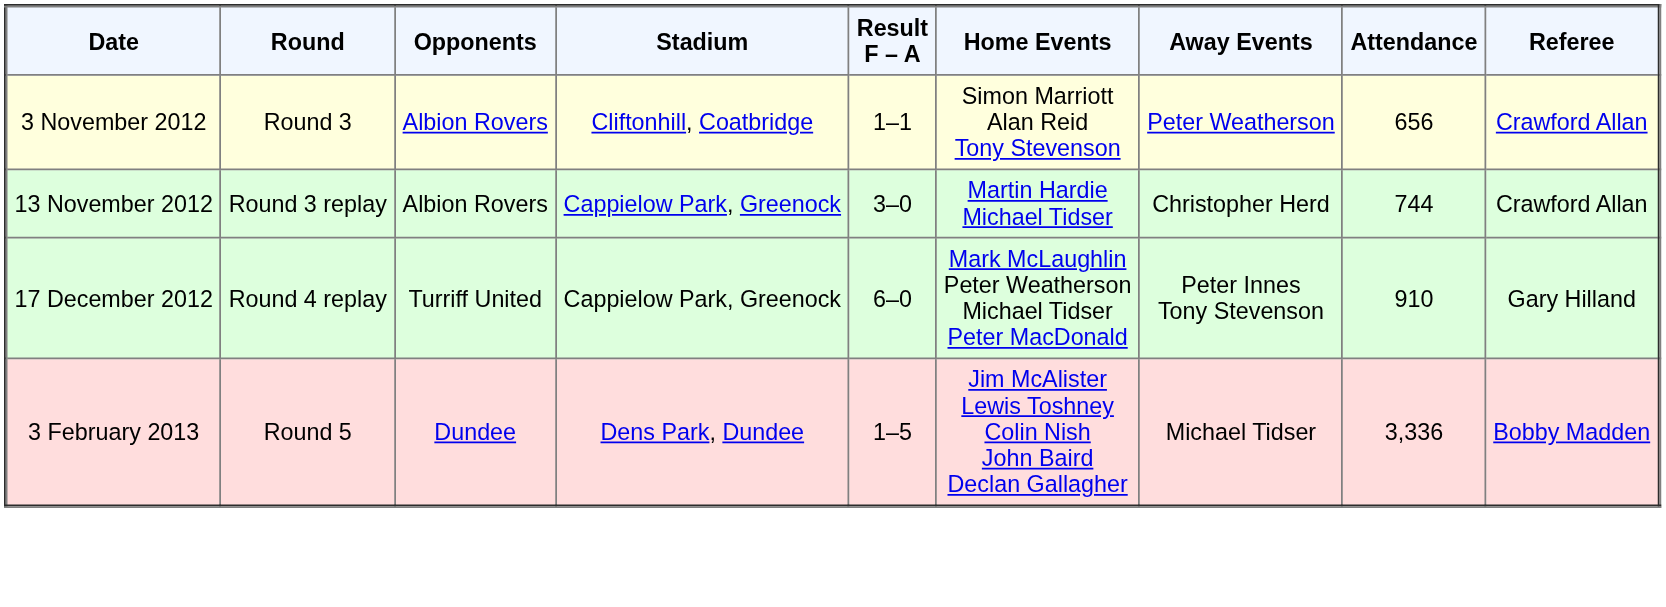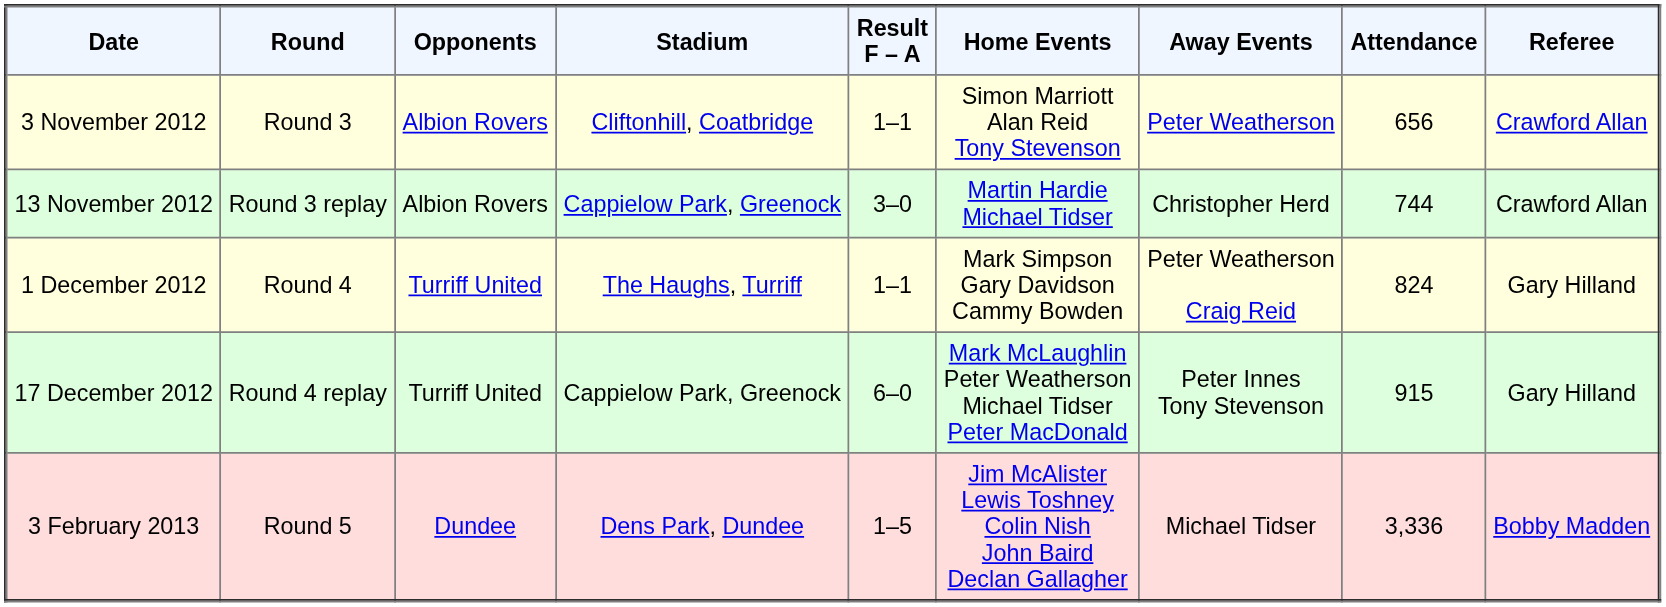 <table border="2" cellpadding="4" style="border-collapse:collapse; text-align:center; font-size:smaller;">
 <tr style="background:#f0f6ff;">
 <th>Date</th>
 <th>Round</th>
 <th>Opponents</th>
 <th>Stadium</th>
 <th>Result <br> F – A</th>
 <th>Home Events</th>
 <th>Away Events</th>
 <th>Attendance</th>
 <th>Referee</th>
 </tr>
 <tr style="background:#ffd;">
 <td>3 November 2012</td>
 <td>Round 3</td>
 <td><a href='#'>Albion Rovers</a></td>
 <td><a href='#'>Cliftonhill</a>, <a href='#'>Coatbridge</a></td>
 <td>1–1 <br></td>
 <td>Simon Marriott  <br> Alan Reid  <br> <a href='#'>Tony Stevenson</a> </td>
 <td><a href='#'>Peter Weatherson</a> </td>
 <td>656</td>
 <td><a href='#'>Crawford Allan</a></td>
 </tr>
 <tr style="background:#dfd;">
 <td>13 November 2012</td>
 <td>Round 3 replay</td>
 <td>Albion Rovers</td>
 <td><a href='#'>Cappielow Park</a>, <a href='#'>Greenock</a></td>
 <td>3–0 <br></td>
 <td><a href='#'>Martin Hardie</a>  <br> <a href='#'>Michael Tidser</a> </td>
 <td>Christopher Herd </td>
 <td>744</td>
 <td>Crawford Allan</td>
 </tr>
+<tr style="background:#ffd;">
+<td>1 December 2012</td>
+<td>Round 4</td>
+<td><a href='#'>Turriff United</a></td>
+<td><a href='#'>The Haughs</a>, <a href='#'>Turriff</a></td>
+<td>1–1 <br></td>
+<td>Mark Simpson  <br> Gary Davidson  <br> Cammy Bowden </td>
+<td>Peter Weatherson <br>   <br> <a href='#'>Craig Reid</a> </td>
+<td>824</td>
+<td>Gary Hilland</td>
+</tr>
 <tr style="background:#dfd;">
 <td>17 December 2012</td>
 <td>Round 4 replay</td>
 <td>Turriff United</td>
 <td>Cappielow Park, Greenock</td>
 <td>6–0<br></td>
 <td><a href='#'>Mark McLaughlin</a>  <br> Peter Weatherson  <br> Michael Tidser   <br> <a href='#'>Peter MacDonald</a> </td>
 <td>Peter Innes  <br> Tony Stevenson </td>
-<td>910</td>
+<td>915</td>
 <td>Gary Hilland</td>
 </tr>
 <tr style="background:#fdd;">
 <td>3 February 2013</td>
 <td>Round 5</td>
 <td><a href='#'>Dundee</a></td>
 <td><a href='#'>Dens Park</a>, <a href='#'>Dundee</a></td>
 <td>1–5</td>
 <td><a href='#'>Jim McAlister</a>  <br> <a href='#'>Lewis Toshney</a>  <br> <a href='#'>Colin Nish</a>  <br> <a href='#'>John Baird</a>  <br> <a href='#'>Declan Gallagher</a> </td>
 <td>Michael Tidser </td>
 <td>3,336</td>
 <td><a href='#'>Bobby Madden</a></td>
 </tr>
 </table>
